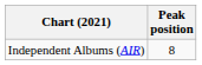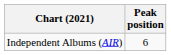 <table class="wikitable sortable plainrowheaders" style="text-align:center">
 <tr>
 <th scope="col">Chart (2021)</th>
 <th scope="col">Peak<br> position</th>
 </tr>
 <tr>
 <td>Independent Albums (<em><a href='#'>AIR</a></em>)</td>
-<td align="center">8</td>
+<td align="center">6</td>
 </tr>
 </table>
